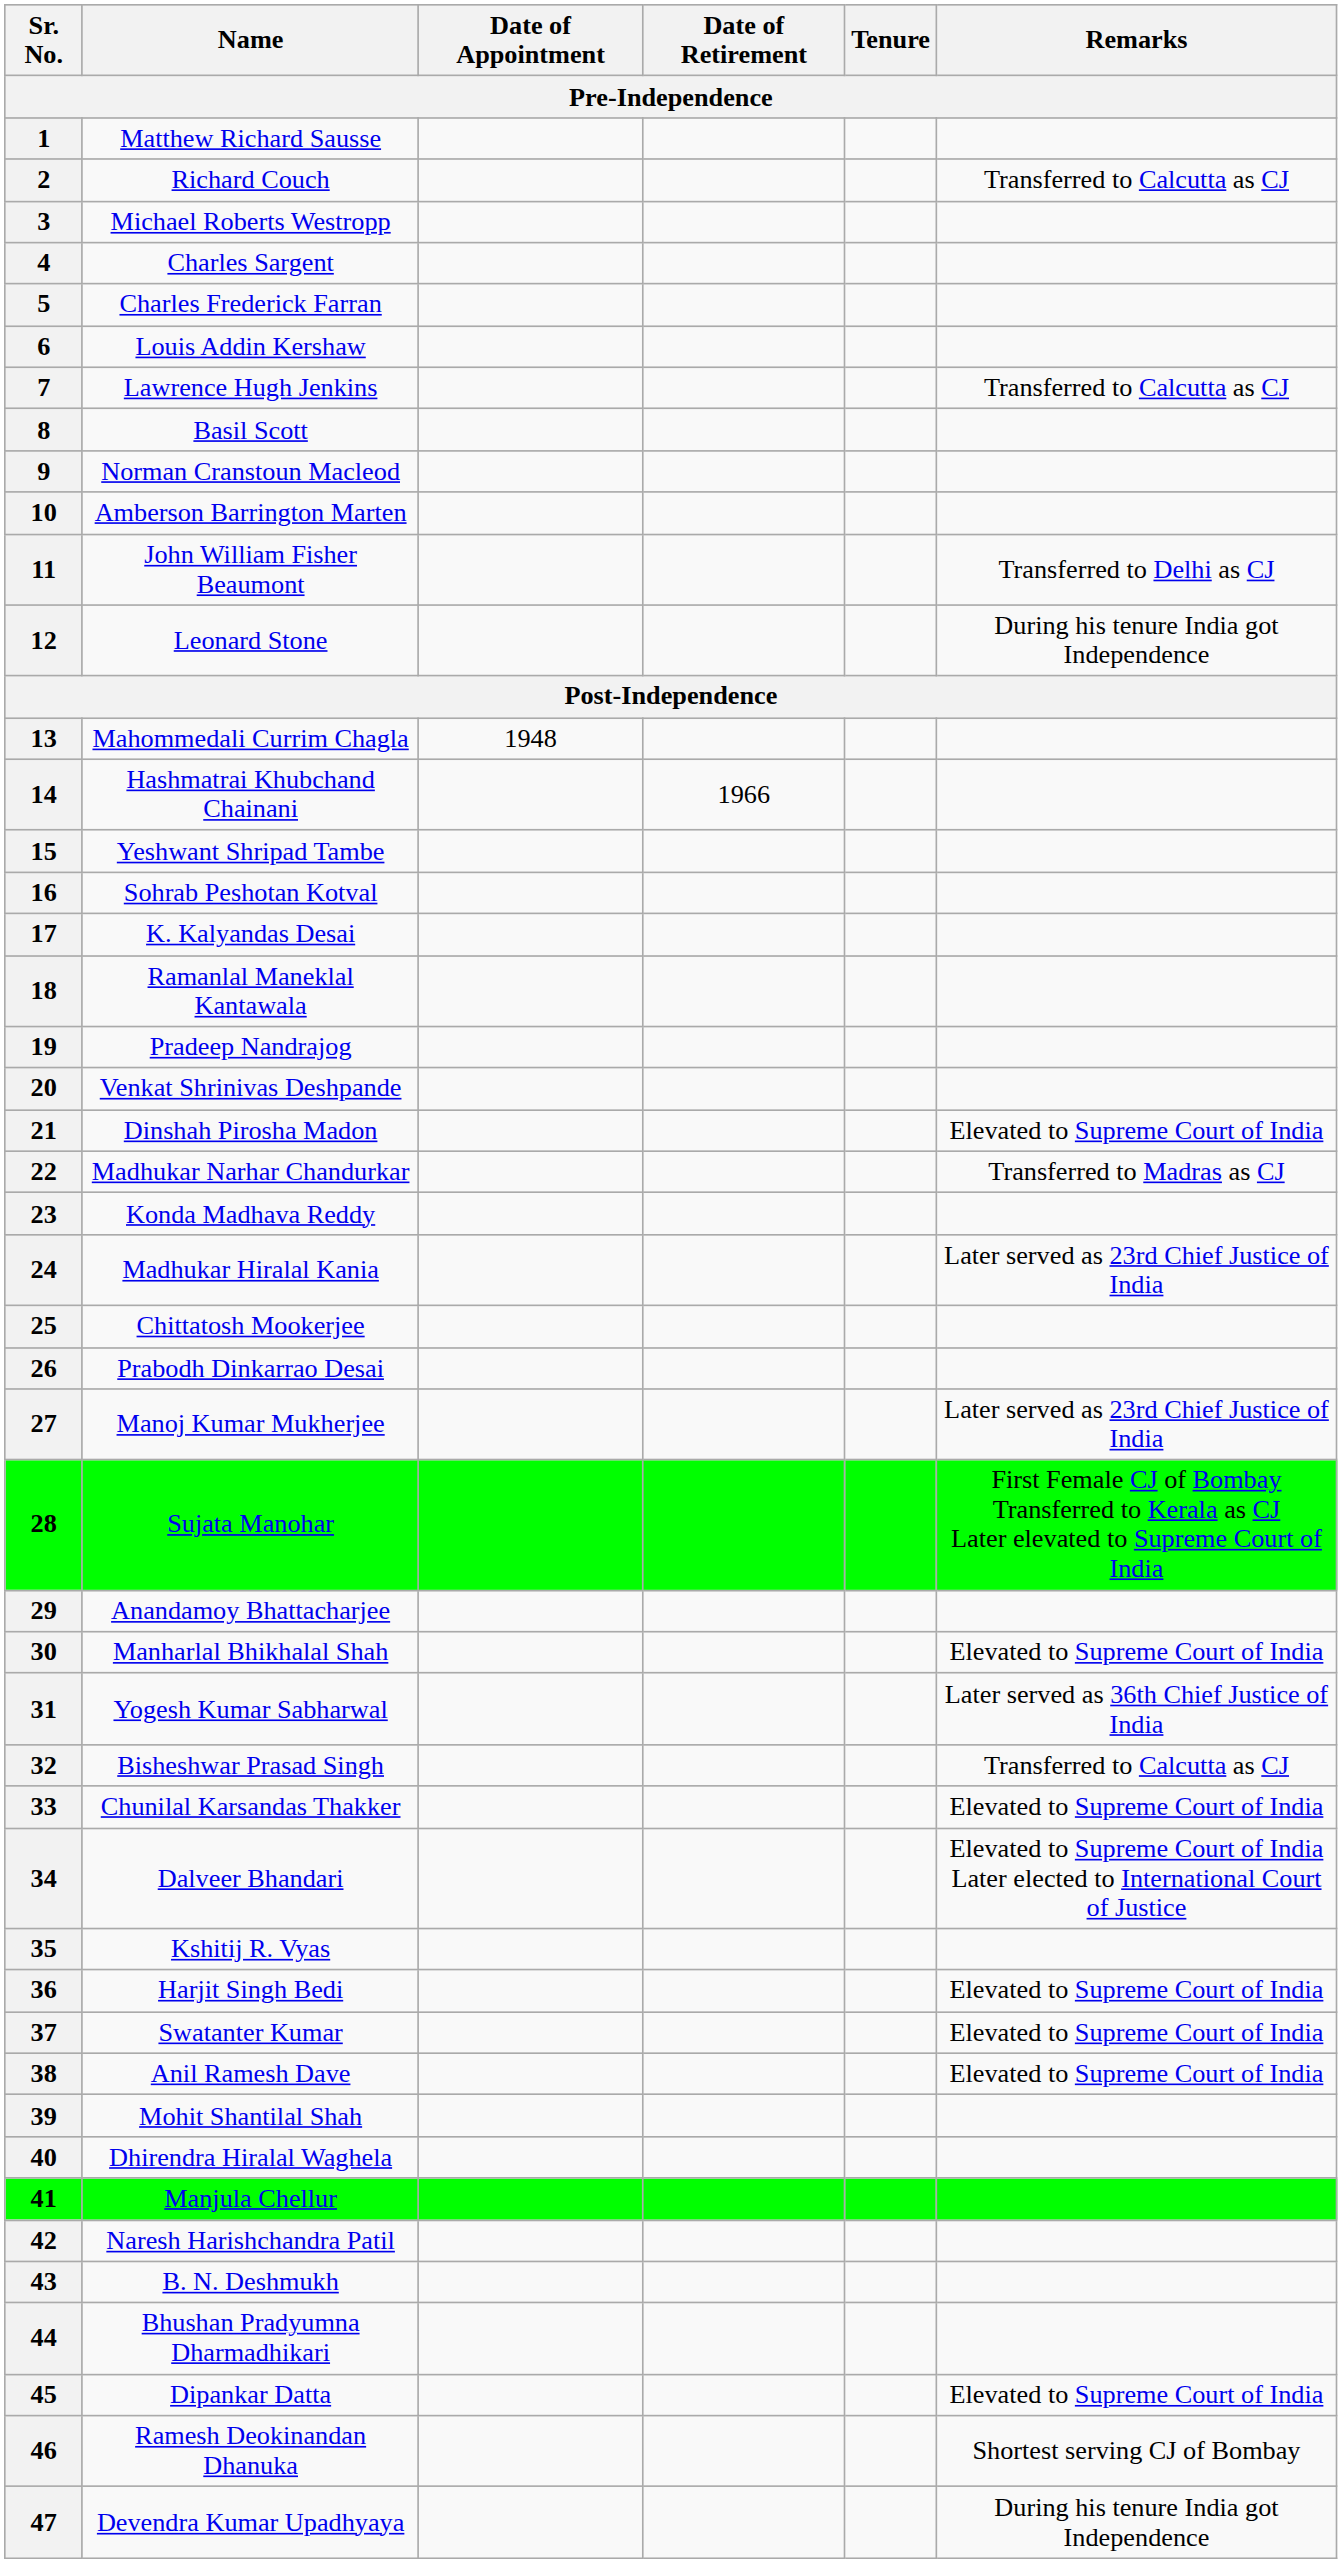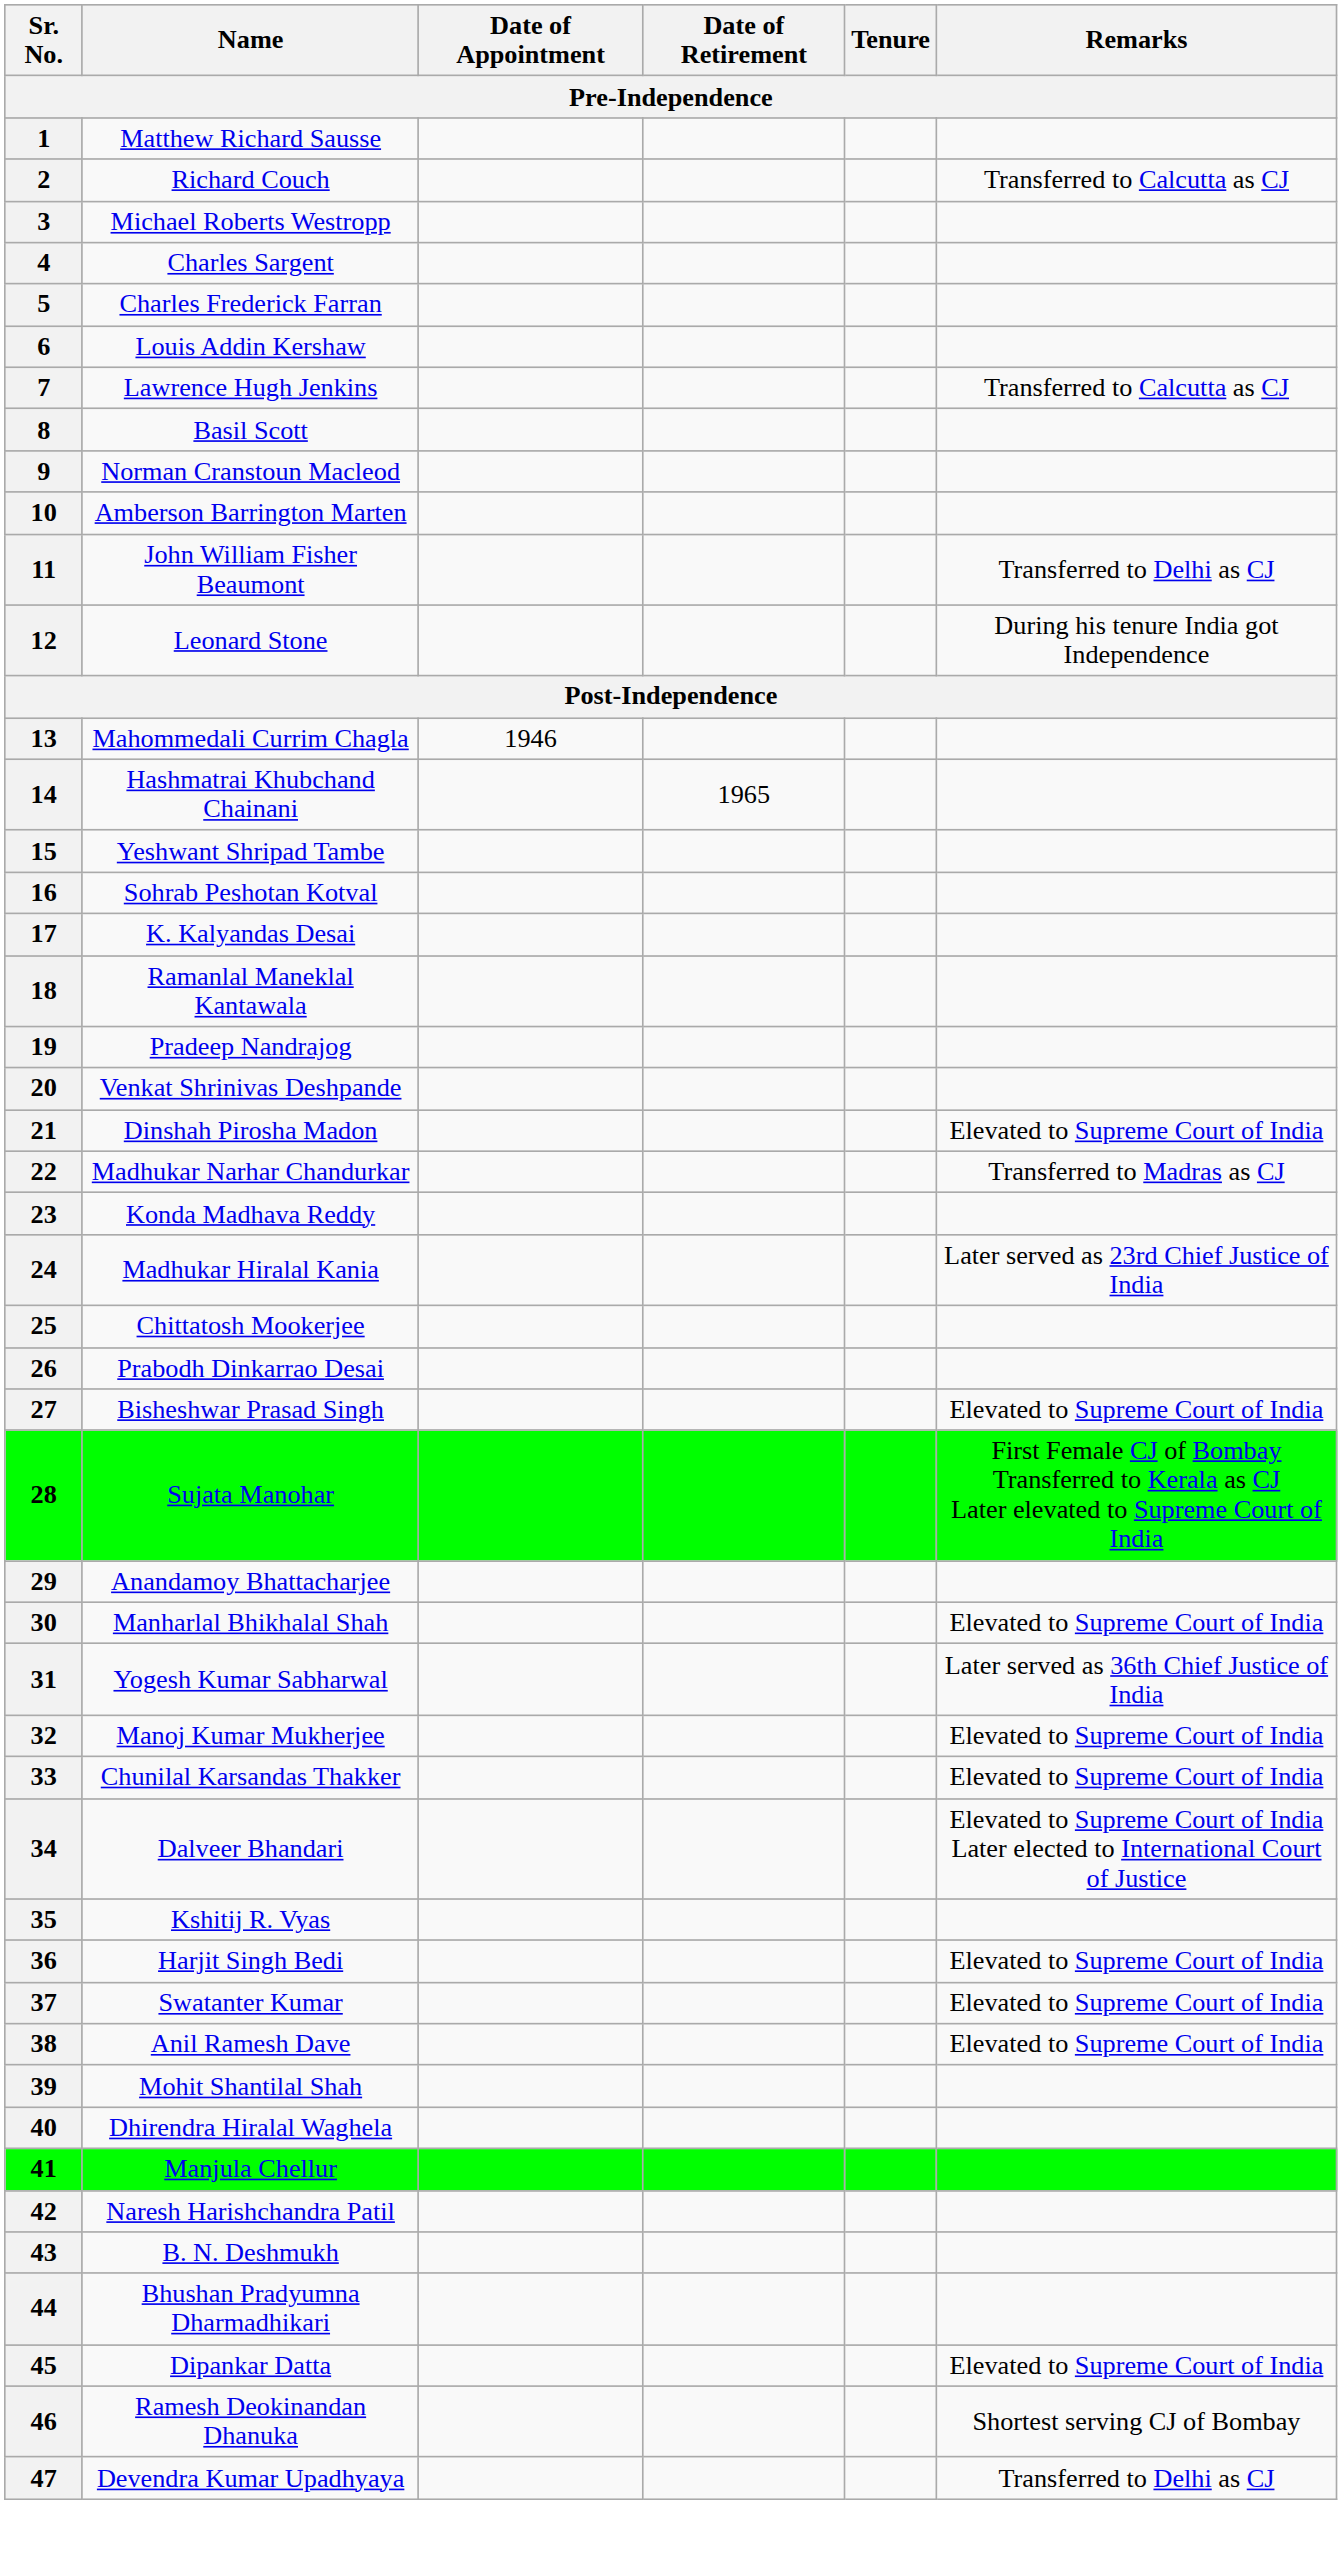 <table class="wikitable sortable" style="text-align:center" width="92%">
 <tr>
 <th>Sr. No.</th>
 <th>Name</th>
 <th>Date of Appointment</th>
 <th>Date of Retirement</th>
 <th>Tenure</th>
 <th>Remarks</th>
 </tr>
 <tr>
 <th colspan="6">Pre-Independence</th>
 </tr>
 <tr>
 <th>1</th>
 <td><a href='#'>Matthew Richard Sausse</a></td>
 <td></td>
 <td></td>
 <td></td>
 <td></td>
 </tr>
 <tr>
 <th>2</th>
 <td><a href='#'>Richard Couch</a></td>
 <td></td>
 <td></td>
 <td></td>
 <td>Transferred to <a href='#'>Calcutta</a> as <a href='#'>CJ</a></td>
 </tr>
 <tr>
 <th>3</th>
 <td><a href='#'>Michael Roberts Westropp</a></td>
 <td></td>
 <td></td>
 <td></td>
 <td></td>
 </tr>
 <tr>
 <th>4</th>
 <td><a href='#'>Charles Sargent</a></td>
 <td></td>
 <td></td>
 <td></td>
 <td></td>
 </tr>
 <tr>
 <th>5</th>
 <td><a href='#'>Charles Frederick Farran</a></td>
 <td></td>
 <td></td>
 <td></td>
 <td></td>
 </tr>
 <tr>
 <th>6</th>
 <td><a href='#'>Louis Addin Kershaw</a></td>
 <td></td>
 <td></td>
 <td></td>
 <td></td>
 </tr>
 <tr>
 <th>7</th>
 <td><a href='#'>Lawrence Hugh Jenkins</a></td>
 <td></td>
 <td></td>
 <td></td>
 <td>Transferred to <a href='#'>Calcutta</a> as <a href='#'>CJ</a></td>
 </tr>
 <tr>
 <th>8</th>
 <td><a href='#'>Basil Scott</a></td>
 <td></td>
 <td></td>
 <td></td>
 <td></td>
 </tr>
 <tr>
 <th>9</th>
 <td><a href='#'>Norman Cranstoun Macleod</a></td>
 <td></td>
 <td></td>
 <td></td>
 <td></td>
 </tr>
 <tr>
 <th>10</th>
 <td><a href='#'>Amberson Barrington Marten</a></td>
 <td></td>
 <td></td>
 <td></td>
 <td></td>
 </tr>
 <tr>
 <th>11</th>
 <td><a href='#'>John William Fisher Beaumont</a></td>
 <td></td>
 <td></td>
 <td></td>
 <td>Transferred to <a href='#'>Delhi</a> as <a href='#'>CJ</a></td>
 </tr>
 <tr>
 <th>12</th>
 <td><a href='#'>Leonard Stone</a></td>
 <td></td>
 <td></td>
 <td></td>
 <td>During his tenure India got Independence</td>
 </tr>
 <tr>
 <th colspan="6">Post-Independence</th>
 </tr>
 <tr>
 <th>13</th>
 <td><a href='#'>Mahommedali Currim Chagla</a></td>
-<td>1948</td>
+<td>1946</td>
 <td></td>
 <td></td>
 <td></td>
 </tr>
 <tr>
 <th>14</th>
 <td><a href='#'>Hashmatrai Khubchand Chainani</a></td>
 <td></td>
-<td>1966</td>
+<td>1965</td>
 <td></td>
 <td></td>
 </tr>
 <tr>
 <th>15</th>
 <td><a href='#'>Yeshwant Shripad Tambe</a></td>
 <td></td>
 <td></td>
 <td></td>
 <td></td>
 </tr>
 <tr>
 <th>16</th>
 <td><a href='#'>Sohrab Peshotan Kotval</a></td>
 <td></td>
 <td></td>
 <td></td>
 <td></td>
 </tr>
 <tr>
 <th>17</th>
 <td><a href='#'>K. Kalyandas Desai</a></td>
 <td></td>
 <td></td>
 <td></td>
 <td></td>
 </tr>
 <tr>
 <th>18</th>
 <td><a href='#'>Ramanlal Maneklal Kantawala</a></td>
 <td></td>
 <td></td>
 <td></td>
 <td></td>
 </tr>
 <tr>
 <th>19</th>
 <td><a href='#'>Pradeep Nandrajog</a></td>
 <td></td>
 <td></td>
 <td></td>
 <td></td>
 </tr>
 <tr>
 <th>20</th>
 <td><a href='#'>Venkat Shrinivas Deshpande</a></td>
 <td></td>
 <td></td>
 <td></td>
 <td></td>
 </tr>
 <tr>
 <th>21</th>
 <td><a href='#'>Dinshah Pirosha Madon</a></td>
 <td></td>
 <td></td>
 <td></td>
 <td>Elevated to <a href='#'>Supreme Court of India</a></td>
 </tr>
 <tr>
 <th>22</th>
 <td><a href='#'>Madhukar Narhar Chandurkar</a></td>
 <td></td>
 <td></td>
 <td></td>
 <td>Transferred to <a href='#'>Madras</a> as <a href='#'>CJ</a></td>
 </tr>
 <tr>
 <th>23</th>
 <td><a href='#'>Konda Madhava Reddy</a></td>
 <td></td>
 <td></td>
 <td></td>
 <td></td>
 </tr>
 <tr>
 <th>24</th>
 <td><a href='#'>Madhukar Hiralal Kania</a></td>
 <td></td>
 <td></td>
 <td></td>
 <td>Later served as <a href='#'>23rd Chief Justice of India</a></td>
 </tr>
 <tr>
 <th>25</th>
 <td><a href='#'>Chittatosh Mookerjee</a></td>
 <td></td>
 <td></td>
 <td></td>
 <td></td>
 </tr>
 <tr>
 <th>26</th>
 <td><a href='#'>Prabodh Dinkarrao Desai</a></td>
 <td></td>
 <td></td>
 <td></td>
 <td></td>
 </tr>
 <tr>
 <th>27</th>
-<td><a href='#'>Manoj Kumar Mukherjee</a></td>
+<td><a href='#'>Bisheshwar Prasad Singh</a></td>
 <td></td>
 <td></td>
 <td></td>
-<td>Later served as <a href='#'>23rd Chief Justice of India</a></td>
+<td>Elevated to <a href='#'>Supreme Court of India</a></td>
 </tr>
 <tr>
 <th style="background:lime;">28</th>
 <td style="background:lime;"><a href='#'>Sujata Manohar</a></td>
 <td style="background:lime;"></td>
 <td style="background:lime;"></td>
 <td style="background:lime;"></td>
 <td style="background:lime;">First Female <a href='#'>CJ</a> of <a href='#'>Bombay</a><br> Transferred to <a href='#'>Kerala</a> as <a href='#'>CJ</a> <br> Later elevated to <a href='#'>Supreme Court of India</a></td>
 </tr>
 <tr>
 <th>29</th>
 <td><a href='#'>Anandamoy Bhattacharjee</a></td>
 <td></td>
 <td></td>
 <td></td>
 <td></td>
 </tr>
 <tr>
 <th>30</th>
 <td><a href='#'>Manharlal Bhikhalal Shah</a></td>
 <td></td>
 <td></td>
 <td></td>
 <td>Elevated to <a href='#'>Supreme Court of India</a></td>
 </tr>
 <tr>
 <th>31</th>
 <td><a href='#'>Yogesh Kumar Sabharwal</a></td>
 <td></td>
 <td></td>
 <td></td>
 <td>Later served as <a href='#'>36th Chief Justice of India</a></td>
 </tr>
 <tr>
 <th>32</th>
-<td><a href='#'>Bisheshwar Prasad Singh</a></td>
+<td><a href='#'>Manoj Kumar Mukherjee</a></td>
 <td></td>
 <td></td>
 <td></td>
-<td>Transferred to <a href='#'>Calcutta</a> as <a href='#'>CJ</a></td>
+<td>Elevated to <a href='#'>Supreme Court of India</a></td>
 </tr>
 <tr>
 <th>33</th>
 <td><a href='#'>Chunilal Karsandas Thakker</a></td>
 <td></td>
 <td></td>
 <td></td>
 <td>Elevated to <a href='#'>Supreme Court of India</a></td>
 </tr>
 <tr>
 <th>34</th>
 <td><a href='#'>Dalveer Bhandari</a></td>
 <td></td>
 <td></td>
 <td></td>
 <td>Elevated to <a href='#'>Supreme Court of India</a> <br> Later elected to <a href='#'>International Court of Justice</a></td>
 </tr>
 <tr>
 <th>35</th>
 <td><a href='#'>Kshitij R. Vyas</a></td>
 <td></td>
 <td></td>
 <td></td>
 <td></td>
 </tr>
 <tr>
 <th>36</th>
 <td><a href='#'>Harjit Singh Bedi</a></td>
 <td></td>
 <td></td>
 <td></td>
 <td>Elevated to <a href='#'>Supreme Court of India</a></td>
 </tr>
 <tr>
 <th>37</th>
 <td><a href='#'>Swatanter Kumar</a></td>
 <td></td>
 <td></td>
 <td></td>
 <td>Elevated to <a href='#'>Supreme Court of India</a></td>
 </tr>
 <tr>
 <th>38</th>
 <td><a href='#'>Anil Ramesh Dave</a></td>
 <td></td>
 <td></td>
 <td></td>
 <td>Elevated to <a href='#'>Supreme Court of India</a></td>
 </tr>
 <tr>
 <th>39</th>
 <td><a href='#'>Mohit Shantilal Shah</a></td>
 <td></td>
 <td></td>
 <td></td>
 <td></td>
 </tr>
 <tr>
 <th>40</th>
 <td><a href='#'>Dhirendra Hiralal Waghela</a></td>
 <td></td>
 <td></td>
 <td></td>
 <td></td>
 </tr>
 <tr>
 <th style="background:lime;">41</th>
 <td style="background:lime;"><a href='#'>Manjula Chellur</a></td>
 <td style="background:lime;"></td>
 <td style="background:lime;"></td>
 <td style="background:lime;"></td>
 <td style="background:lime;"></td>
 </tr>
 <tr>
 <th>42</th>
 <td><a href='#'>Naresh Harishchandra Patil</a></td>
 <td></td>
 <td></td>
 <td></td>
 <td></td>
 </tr>
 <tr>
 <th>43</th>
 <td><a href='#'>B. N. Deshmukh</a></td>
 <td></td>
 <td></td>
 <td></td>
 <td></td>
 </tr>
 <tr>
 <th>44</th>
 <td><a href='#'>Bhushan Pradyumna Dharmadhikari</a></td>
 <td></td>
 <td></td>
 <td></td>
 <td></td>
 </tr>
 <tr>
 <th>45</th>
 <td><a href='#'>Dipankar Datta</a></td>
 <td></td>
 <td></td>
 <td></td>
 <td>Elevated to <a href='#'>Supreme Court of India</a></td>
 </tr>
 <tr>
 <th>46</th>
 <td><a href='#'>Ramesh Deokinandan Dhanuka</a></td>
 <td></td>
 <td></td>
 <td></td>
 <td>Shortest serving CJ of Bombay</td>
 </tr>
 <tr>
 <th>47</th>
 <td><a href='#'>Devendra Kumar Upadhyaya</a></td>
 <td></td>
 <td></td>
 <td></td>
-<td>During his tenure India got Independence</td>
+<td>Transferred to <a href='#'>Delhi</a> as <a href='#'>CJ</a></td>
 </tr>
 </table>
